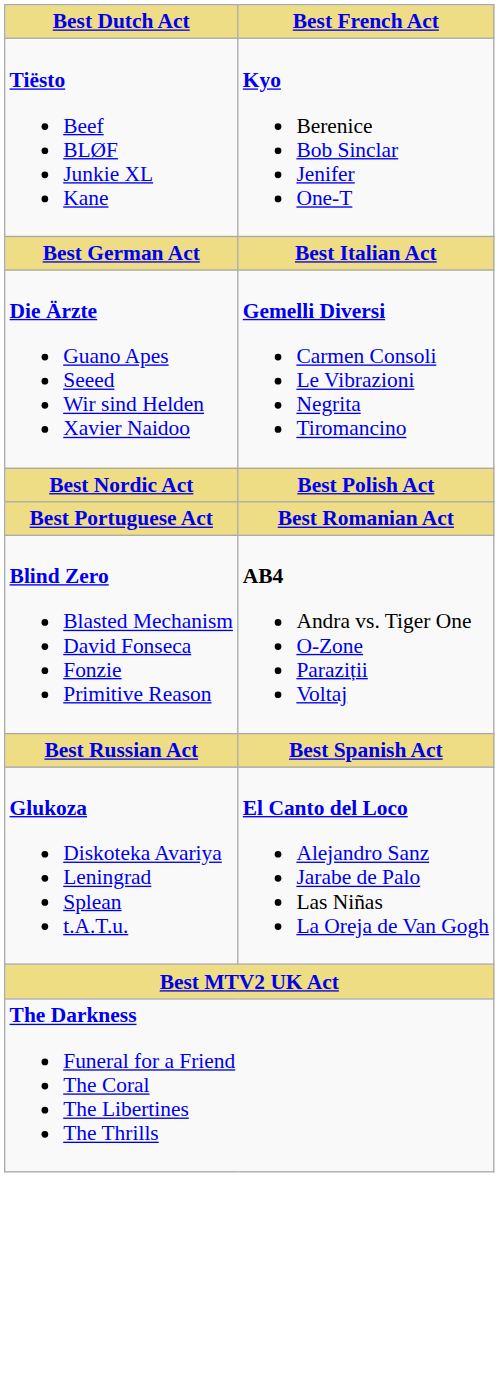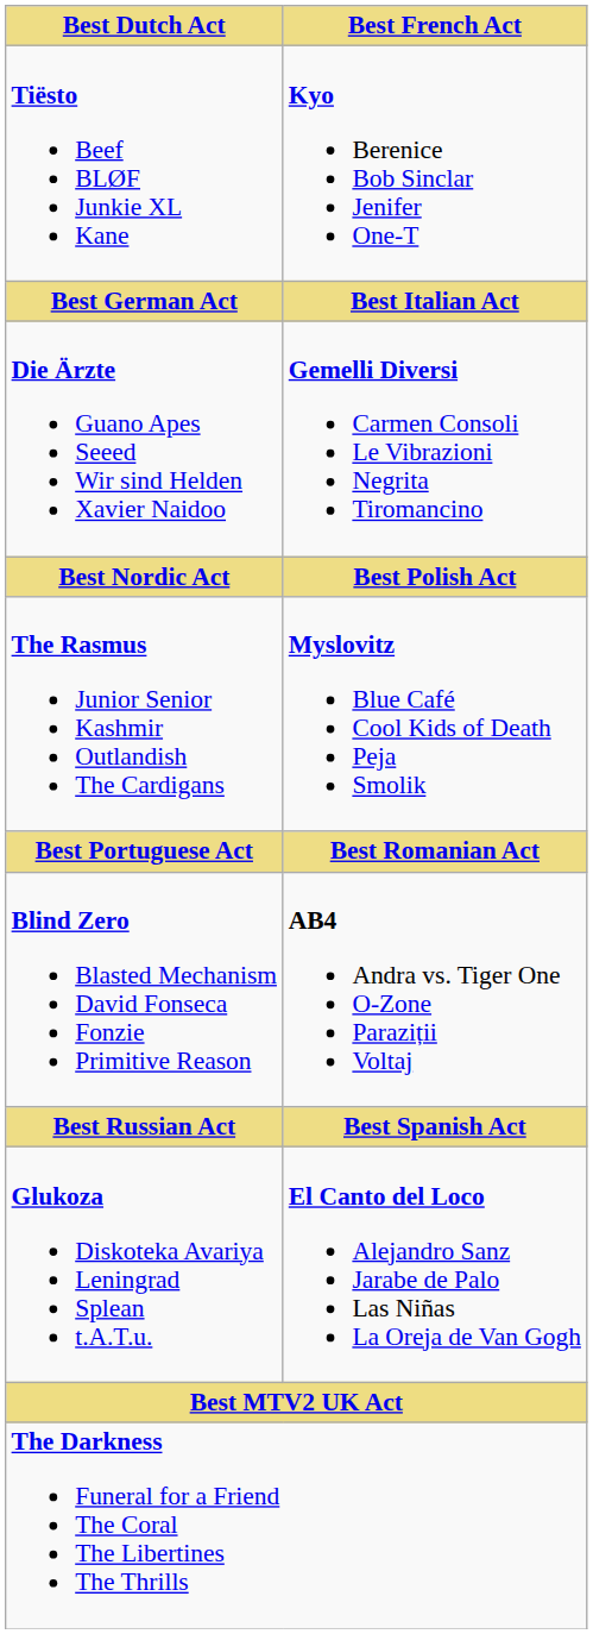 <table class=wikitable style="width="100%">
 <tr>
 <th style="background:#EEDD85; width=50%"><a href='#'>Best Dutch Act</a></th>
 <th style="background:#EEDD85; width=50%"><a href='#'>Best French Act</a></th>
 </tr>
 <tr>
 <td valign="top"><br><strong><a href='#'>Tiësto</a></strong><ul><li><a href='#'>Beef</a></li><li><a href='#'>BLØF</a></li><li><a href='#'>Junkie XL</a></li><li><a href='#'>Kane</a></li></ul></td>
 <td valign="top"><br><strong><a href='#'>Kyo</a></strong><ul><li>Berenice</li><li><a href='#'>Bob Sinclar</a></li><li><a href='#'>Jenifer</a></li><li><a href='#'>One-T</a></li></ul></td>
 </tr>
 <tr>
 <th style="background:#EEDD85; width=50%"><a href='#'>Best German Act</a></th>
 <th style="background:#EEDD85; width=50%"><a href='#'>Best Italian Act</a></th>
 </tr>
 <tr>
 <td valign="top"><br><strong><a href='#'>Die Ärzte</a></strong><ul><li><a href='#'>Guano Apes</a></li><li><a href='#'>Seeed</a></li><li><a href='#'>Wir sind Helden</a></li><li><a href='#'>Xavier Naidoo</a></li></ul></td>
 <td valign="top"><br><strong><a href='#'>Gemelli Diversi</a></strong><ul><li><a href='#'>Carmen Consoli</a></li><li><a href='#'>Le Vibrazioni</a></li><li><a href='#'>Negrita</a></li><li><a href='#'>Tiromancino</a></li></ul></td>
 </tr>
 <tr>
 <th style="background:#EEDD85; width=50%"><a href='#'>Best Nordic Act</a></th>
 <th style="background:#EEDD85; width=50%"><a href='#'>Best Polish Act</a></th>
+</tr>
+<tr>
+<td valign="top"><br><strong><a href='#'>The Rasmus</a></strong><ul><li><a href='#'>Junior Senior</a></li><li><a href='#'>Kashmir</a></li><li><a href='#'>Outlandish</a></li><li><a href='#'>The Cardigans</a></li></ul></td>
+<td valign="top"><br><strong><a href='#'>Myslovitz</a></strong><ul><li><a href='#'>Blue Café</a></li><li><a href='#'>Cool Kids of Death</a></li><li><a href='#'>Peja</a></li><li><a href='#'>Smolik</a></li></ul></td>
 </tr>
 <tr>
 <th style="background:#EEDD85; width=50%"><a href='#'>Best Portuguese Act</a></th>
 <th style="background:#EEDD85; width=50%"><a href='#'>Best Romanian Act</a></th>
 </tr>
 <tr>
 <td valign="top"><br><strong><a href='#'>Blind Zero</a></strong><ul><li><a href='#'>Blasted Mechanism</a></li><li><a href='#'>David Fonseca</a></li><li><a href='#'>Fonzie</a></li><li><a href='#'>Primitive Reason</a></li></ul></td>
 <td valign="top"><br><strong>AB4</strong><ul><li>Andra vs. Tiger One</li><li><a href='#'>O-Zone</a></li><li><a href='#'>Paraziții</a></li><li><a href='#'>Voltaj</a></li></ul></td>
 </tr>
 <tr>
 <th style="background:#EEDD85; width=50%"><a href='#'>Best Russian Act</a></th>
 <th style="background:#EEDD85; width=50%"><a href='#'>Best Spanish Act</a></th>
 </tr>
 <tr>
 <td valign="top"><br><strong><a href='#'>Glukoza</a></strong><ul><li><a href='#'>Diskoteka Avariya</a></li><li><a href='#'>Leningrad</a></li><li><a href='#'>Splean</a></li><li><a href='#'>t.A.T.u.</a></li></ul></td>
 <td valign="top"><br><strong><a href='#'>El Canto del Loco</a></strong><ul><li><a href='#'>Alejandro Sanz</a></li><li><a href='#'>Jarabe de Palo</a></li><li>Las Niñas</li><li><a href='#'>La Oreja de Van Gogh</a></li></ul></td>
 </tr>
 <tr>
 <th style="background:#EEDD82; width=50%" colspan="2"><a href='#'>Best MTV2 UK Act</a></th>
 </tr>
 <tr>
 <td colspan="2" style="text-align: left;"><strong><a href='#'>The Darkness</a></strong><br><ul><li><a href='#'>Funeral for a Friend</a></li><li><a href='#'>The Coral</a></li><li><a href='#'>The Libertines</a></li><li><a href='#'>The Thrills</a></li></ul></td>
 </tr>
 </table>
